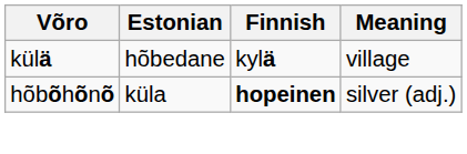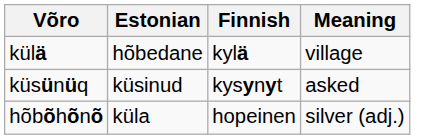 <table class="wikitable">
 <tr>
 <th>Võro</th>
 <th>Estonian</th>
 <th>Finnish</th>
 <th>Meaning</th>
 </tr>
 <tr>
 <td>kül<strong>ä</strong></td>
 <td>hõbedane</td>
 <td>kyl<strong>ä</strong></td>
 <td>village</td>
 </tr>
 <tr>
+<td>küs<strong>ü</strong>n<strong>ü</strong>q</td>
+<td>küsinud</td>
+<td>kys<strong>y</strong>n<strong>y</strong>t</td>
+<td>asked</td>
+</tr>
+<tr>
 <td>hõb<strong>õ</strong>h<strong>õ</strong>n<strong>õ</strong></td>
 <td>küla</td>
-<td><strong>hopeinen</strong></td>
+<td>hopeinen</td>
 <td>silver (adj.)</td>
 </tr>
 </table>
